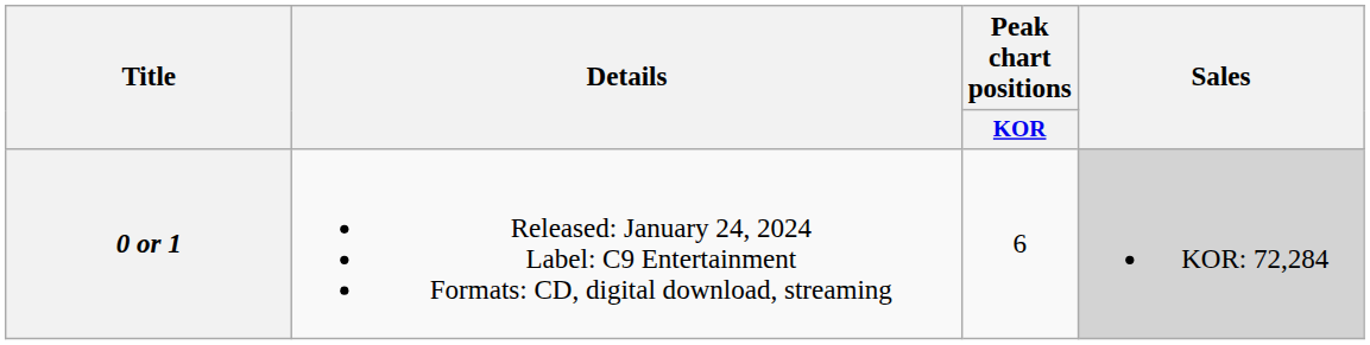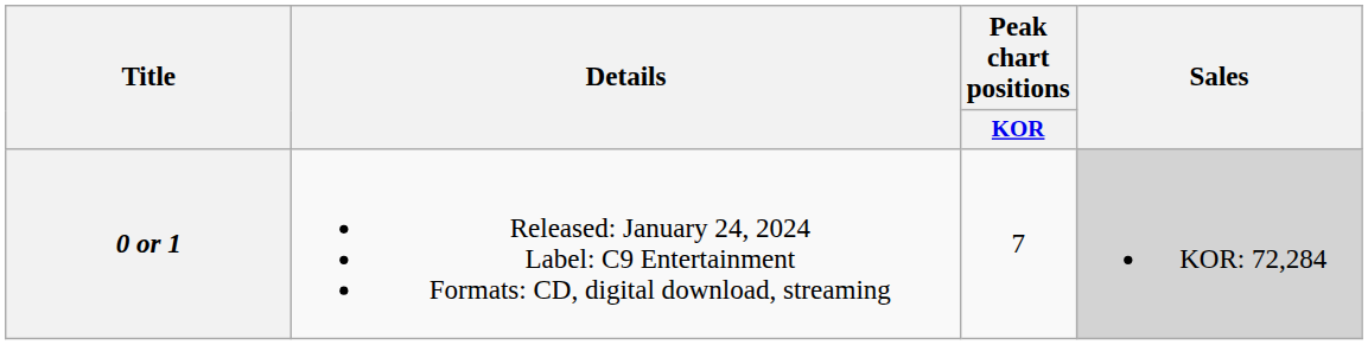 <table class="wikitable plainrowheaders" style="text-align:center">
 <tr>
 <th rowspan="2" style="width:10em">Title</th>
 <th rowspan="2" style="width:24em">Details</th>
 <th>Peak chart positions</th>
 <th rowspan="2" style="width:10em">Sales</th>
 </tr>
 <tr>
 <th scope="col" style="width:2em;font-size:85%"><a href='#'>KOR</a><br></th>
 </tr>
 <tr>
 <th scope="row"><em>0 or 1</em></th>
 <td><br><ul><li>Released: January 24, 2024</li><li>Label: C9 Entertainment</li><li>Formats: CD, digital download, streaming</li></ul></td>
-<td>6</td>
+<td>7</td>
 <td style="background: lightgrey;"><br><ul><li>KOR: 72,284</li></ul></td>
 </tr>
 </table>
